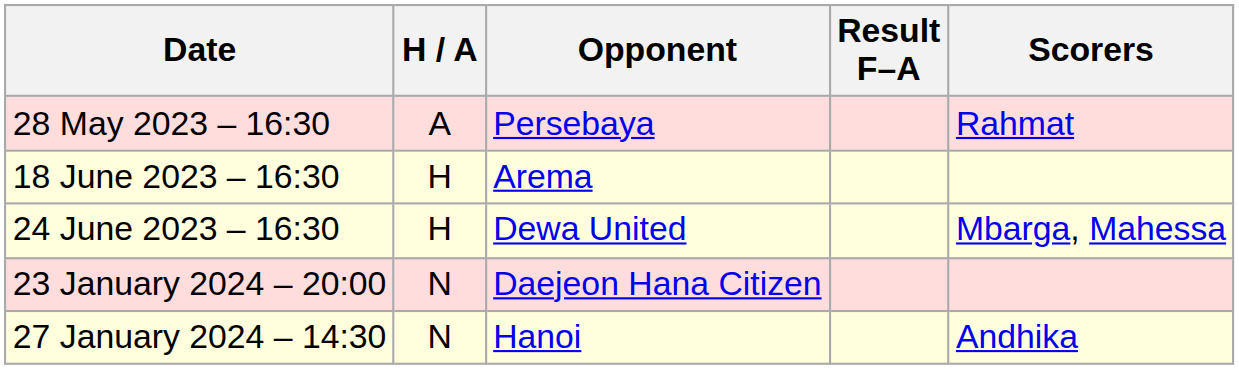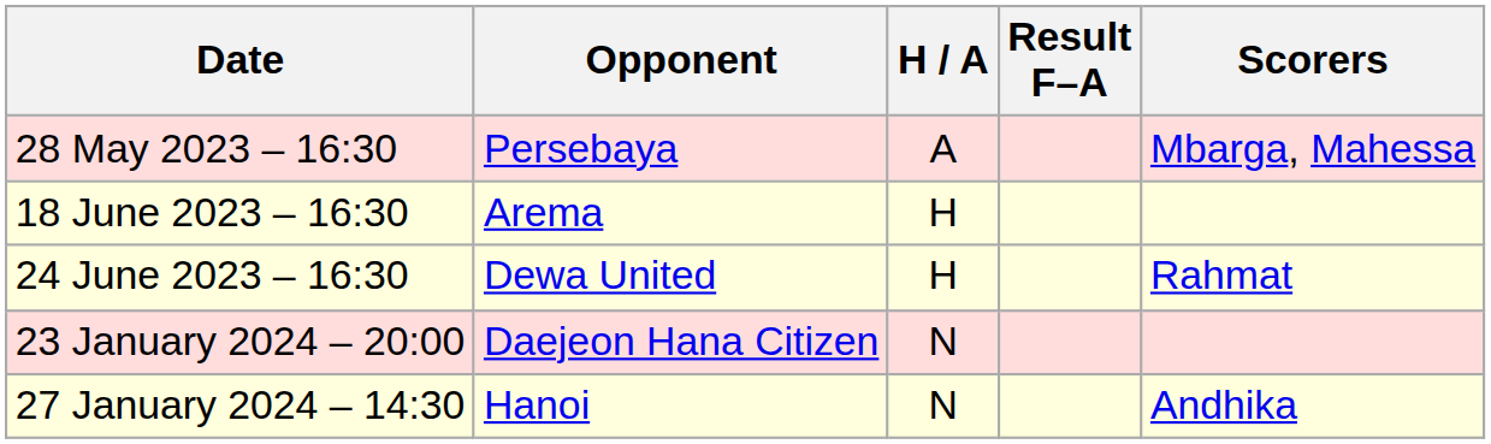 <table class="wikitable">
 <tr>
 <th>Date</th>
+<th>Opponent</th>
 <th>H / A</th>
-<th>Opponent</th>
 <th>Result<br>F–A</th>
 <th>Scorers</th>
 </tr>
 <tr bgcolor = "#FFDDDD">
 <td>28 May 2023 – 16:30</td>
+<td><a href='#'>Persebaya</a></td>
 <td align="center">A</td>
-<td><a href='#'>Persebaya</a></td>
 <td align="center"></td>
-<td><a href='#'>Rahmat</a></td>
+<td><a href='#'>Mbarga</a>, <a href='#'>Mahessa</a></td>
 </tr>
 <tr bgcolor = "#FFFFDD">
 <td>18 June 2023 – 16:30</td>
+<td><a href='#'>Arema</a></td>
 <td align="center">H</td>
-<td><a href='#'>Arema</a></td>
 <td align="center"><br></td>
 <td></td>
 </tr>
 <tr bgcolor = "#FFFFDD">
 <td>24 June 2023 – 16:30</td>
+<td><a href='#'>Dewa United</a></td>
 <td align="center">H</td>
-<td><a href='#'>Dewa United</a></td>
 <td align="center"></td>
-<td><a href='#'>Mbarga</a>, <a href='#'>Mahessa</a></td>
+<td><a href='#'>Rahmat</a></td>
 </tr>
 <tr bgcolor = "#FFDDDD">
 <td>23 January 2024 – 20:00</td>
+<td> <a href='#'>Daejeon Hana Citizen</a></td>
 <td align="center">N</td>
-<td> <a href='#'>Daejeon Hana Citizen</a></td>
 <td align="center"></td>
 <td></td>
 </tr>
 <tr bgcolor = "#FFFFDD">
 <td>27 January 2024 – 14:30</td>
+<td> <a href='#'>Hanoi</a></td>
 <td align="center">N</td>
-<td> <a href='#'>Hanoi</a></td>
 <td align="center"><br></td>
 <td><a href='#'>Andhika</a></td>
 </tr>
 </table>
